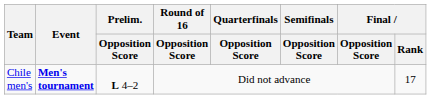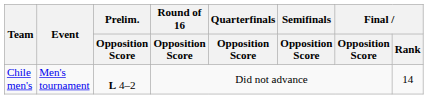 <table class=wikitable style=text-align:center>
 <tr>
 <th rowspan=2>Team</th>
 <th rowspan=2>Event</th>
 <th>Prelim.</th>
 <th>Round of 16</th>
 <th>Quarterfinals</th>
 <th>Semifinals</th>
 <th colspan=2>Final / </th>
 </tr>
 <tr>
 <th>Opposition<br>Score</th>
 <th>Opposition<br>Score</th>
 <th>Opposition<br>Score</th>
 <th>Opposition<br>Score</th>
 <th>Opposition<br>Score</th>
 <th>Rank</th>
 </tr>
 <tr>
 <td align=left><a href='#'>Chile men's</a></td>
-<td align=left><strong><a href='#'>Men's tournament</a></strong></td>
+<td align=left><a href='#'>Men's tournament</a></td>
 <td><br><strong>L</strong> 4–2</td>
 <td colspan=4>Did not advance</td>
-<td>17</td>
+<td>14</td>
 </tr>
 </table>
